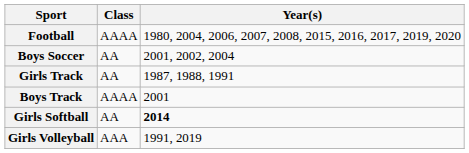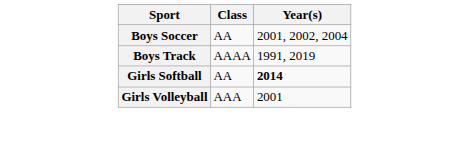 <table class="wikitable" style="margin: 1em auto 1em auto" border="1">
 <tr>
 <th>Sport</th>
 <th>Class</th>
 <th>Year(s)</th>
 </tr>
 <tr>
-<th>Football</th>
-<td>AAAA</td>
-<td>1980, 2004, 2006, 2007, 2008, 2015, 2016, 2017, 2019, 2020</td>
-</tr>
-<tr>
 <th>Boys Soccer</th>
 <td>AA</td>
 <td>2001, 2002, 2004</td>
 </tr>
 <tr>
-<th>Girls Track</th>
-<td>AA</td>
-<td>1987, 1988, 1991</td>
-</tr>
-<tr>
 <th>Boys Track</th>
 <td>AAAA</td>
-<td>2001</td>
+<td>1991, 2019</td>
 </tr>
 <tr>
 <th>Girls Softball</th>
 <td>AA</td>
 <td><strong>2014</strong></td>
 </tr>
 <tr>
 <th>Girls Volleyball</th>
 <td>AAA</td>
-<td>1991, 2019</td>
+<td>2001</td>
 </tr>
 </table>
